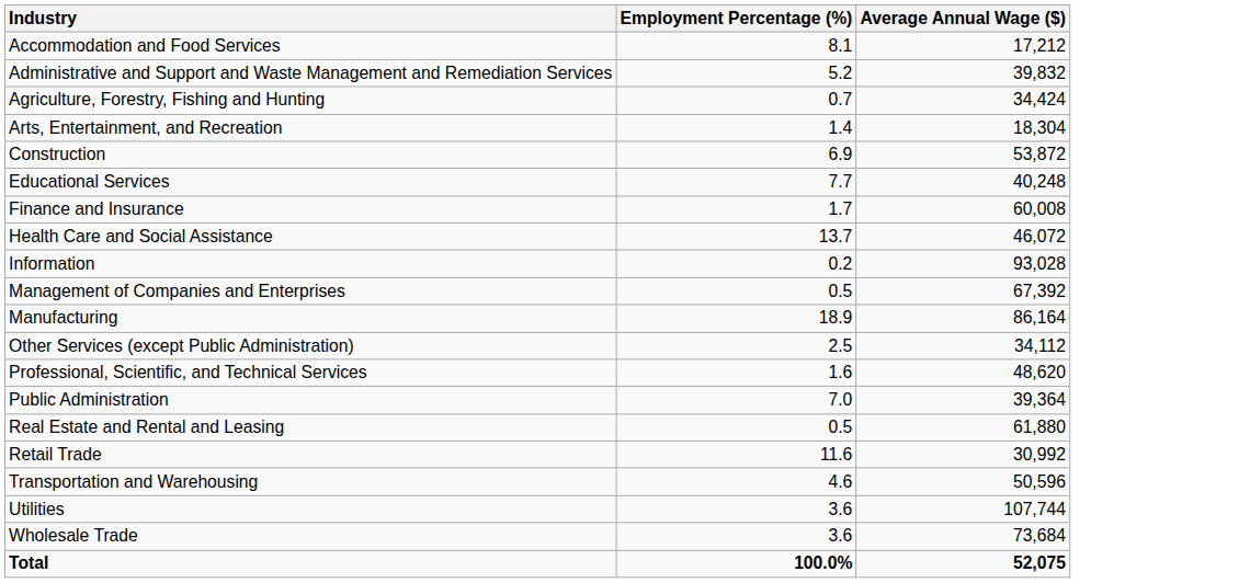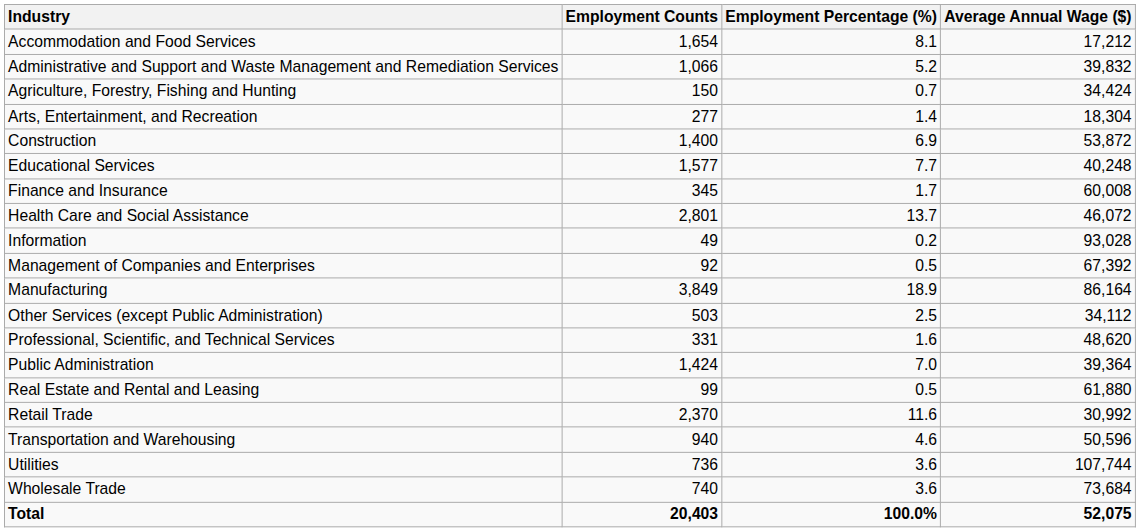 <table class="wikitable sortable">
 <tr>
 <th style="text-align:left;">Industry</th>
+<th style="text-align:right;">Employment Counts</th>
 <th style="text-align:right;">Employment Percentage (%)</th>
 <th style="text-align:right;">Average Annual Wage ($)</th>
 </tr>
 <tr>
 <td style="text-align:left;">Accommodation and Food Services</td>
+<td style="text-align:right;">1,654</td>
 <td style="text-align:right;">8.1</td>
 <td style="text-align:right;">17,212</td>
 </tr>
 <tr>
 <td style="text-align:left;">Administrative and Support and Waste Management and Remediation Services</td>
+<td style="text-align:right;">1,066</td>
 <td style="text-align:right;">5.2</td>
 <td style="text-align:right;">39,832</td>
 </tr>
 <tr>
 <td style="text-align:left;">Agriculture, Forestry, Fishing and Hunting</td>
+<td style="text-align:right;">150</td>
 <td style="text-align:right;">0.7</td>
 <td style="text-align:right;">34,424</td>
 </tr>
 <tr>
 <td style="text-align:left;">Arts, Entertainment, and Recreation</td>
+<td style="text-align:right;">277</td>
 <td style="text-align:right;">1.4</td>
 <td style="text-align:right;">18,304</td>
 </tr>
 <tr>
 <td style="text-align:left;">Construction</td>
+<td style="text-align:right;">1,400</td>
 <td style="text-align:right;">6.9</td>
 <td style="text-align:right;">53,872</td>
 </tr>
 <tr>
 <td style="text-align:left;">Educational Services</td>
+<td style="text-align:right;">1,577</td>
 <td style="text-align:right;">7.7</td>
 <td style="text-align:right;">40,248</td>
 </tr>
 <tr>
 <td style="text-align:left;">Finance and Insurance</td>
+<td style="text-align:right;">345</td>
 <td style="text-align:right;">1.7</td>
 <td style="text-align:right;">60,008</td>
 </tr>
 <tr>
 <td style="text-align:left;">Health Care and Social Assistance</td>
+<td style="text-align:right;">2,801</td>
 <td style="text-align:right;">13.7</td>
 <td style="text-align:right;">46,072</td>
 </tr>
 <tr>
 <td style="text-align:left;">Information</td>
+<td style="text-align:right;">49</td>
 <td style="text-align:right;">0.2</td>
 <td style="text-align:right;">93,028</td>
 </tr>
 <tr>
 <td style="text-align:left;">Management of Companies and Enterprises</td>
+<td style="text-align:right;">92</td>
 <td style="text-align:right;">0.5</td>
 <td style="text-align:right;">67,392</td>
 </tr>
 <tr>
 <td style="text-align:left;">Manufacturing</td>
+<td style="text-align:right;">3,849</td>
 <td style="text-align:right;">18.9</td>
 <td style="text-align:right;">86,164</td>
 </tr>
 <tr>
 <td style="text-align:left;">Other Services (except Public Administration)</td>
+<td style="text-align:right;">503</td>
 <td style="text-align:right;">2.5</td>
 <td style="text-align:right;">34,112</td>
 </tr>
 <tr>
 <td style="text-align:left;">Professional, Scientific, and Technical Services</td>
+<td style="text-align:right;">331</td>
 <td style="text-align:right;">1.6</td>
 <td style="text-align:right;">48,620</td>
 </tr>
 <tr>
 <td style="text-align:left;">Public Administration</td>
+<td style="text-align:right;">1,424</td>
 <td style="text-align:right;">7.0</td>
 <td style="text-align:right;">39,364</td>
 </tr>
 <tr>
 <td style="text-align:left;">Real Estate and Rental and Leasing</td>
+<td style="text-align:right;">99</td>
 <td style="text-align:right;">0.5</td>
 <td style="text-align:right;">61,880</td>
 </tr>
 <tr>
 <td style="text-align:left;">Retail Trade</td>
+<td style="text-align:right;">2,370</td>
 <td style="text-align:right;">11.6</td>
 <td style="text-align:right;">30,992</td>
 </tr>
 <tr>
 <td style="text-align:left;">Transportation and Warehousing</td>
+<td style="text-align:right;">940</td>
 <td style="text-align:right;">4.6</td>
 <td style="text-align:right;">50,596</td>
 </tr>
 <tr>
 <td style="text-align:left;">Utilities</td>
+<td style="text-align:right;">736</td>
 <td style="text-align:right;">3.6</td>
 <td style="text-align:right;">107,744</td>
 </tr>
 <tr>
 <td style="text-align:left;">Wholesale Trade</td>
+<td style="text-align:right;">740</td>
 <td style="text-align:right;">3.6</td>
 <td style="text-align:right;">73,684</td>
 </tr>
 <tr>
 <td style="text-align:left; font-weight:bold;"><strong>Total</strong></td>
+<td style="text-align:right; font-weight:bold;"><strong>20,403</strong></td>
 <td style="text-align:right; font-weight:bold;"><strong>100.0%</strong></td>
 <td style="text-align:right; font-weight:bold;"><strong>52,075</strong></td>
 </tr>
 </table>
